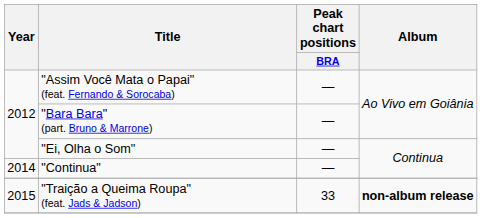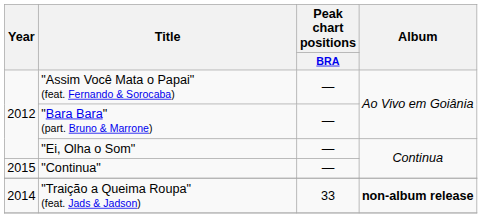 <table class="wikitable">
 <tr>
 <th rowspan=2>Year</th>
 <th rowspan="2" style="width:20em;">Title</th>
 <th colspan=1>Peak chart positions</th>
 <th rowspan=2>Album</th>
 </tr>
 <tr>
 <th style="width:3em;font-size:85%"><a href='#'>BRA</a><br></th>
 </tr>
 <tr>
 <td rowspan="3">2012</td>
 <td>"Assim Você Mata o Papai"<br><small>(feat. <a href='#'>Fernando & Sorocaba</a>)</small></td>
 <td align="center">—</td>
 <td align="center" rowspan="2"><em>Ao Vivo em Goiânia</em></td>
 </tr>
 <tr>
 <td>"<a href='#'>Bara Bara</a>"<br><small>(part. <a href='#'>Bruno & Marrone</a>)</small></td>
 <td align="center">—</td>
 </tr>
 <tr>
 <td>"Ei, Olha o Som"</td>
 <td align="center">—</td>
 <td align="center" rowspan="2"><em>Continua</em></td>
 </tr>
 <tr>
-<td>2014</td>
+<td>2015</td>
 <td>"Continua"</td>
 <td align="center">—</td>
 </tr>
 <tr>
 </tr>
 <tr>
-<td>2015</td>
+<td>2014</td>
 <td>"Traição a Queima Roupa"<br><small>(feat. <a href='#'>Jads & Jadson</a>)</small></td>
 <td align="center">33</td>
 <td align="center"><strong>non-album release</strong></td>
 </tr>
 <tr>
 </tr>
 </table>
